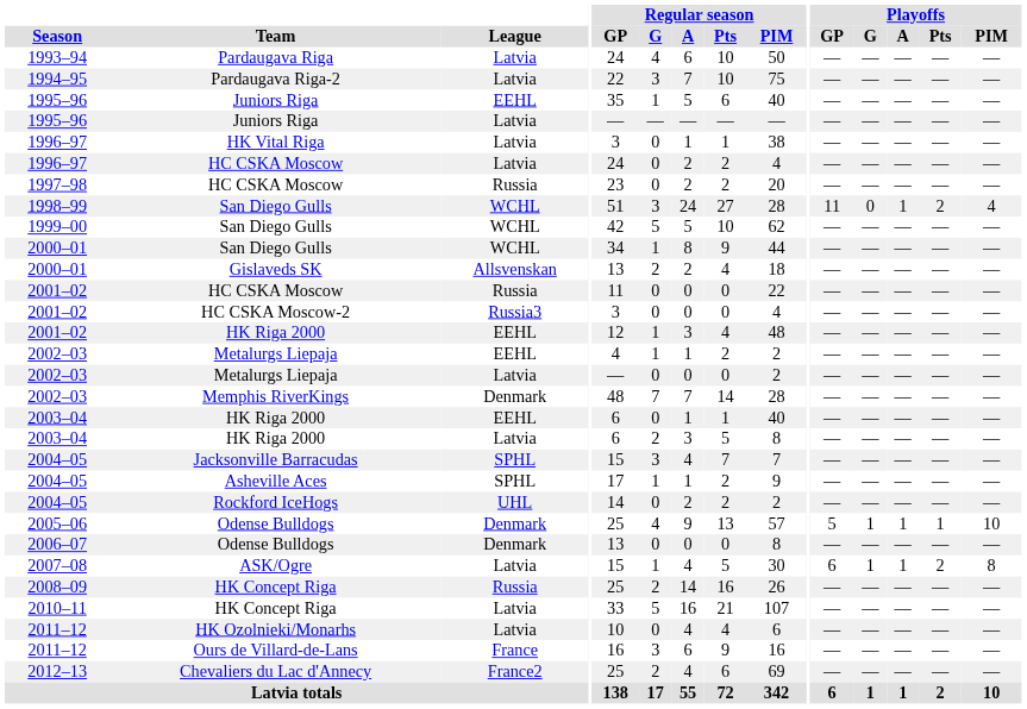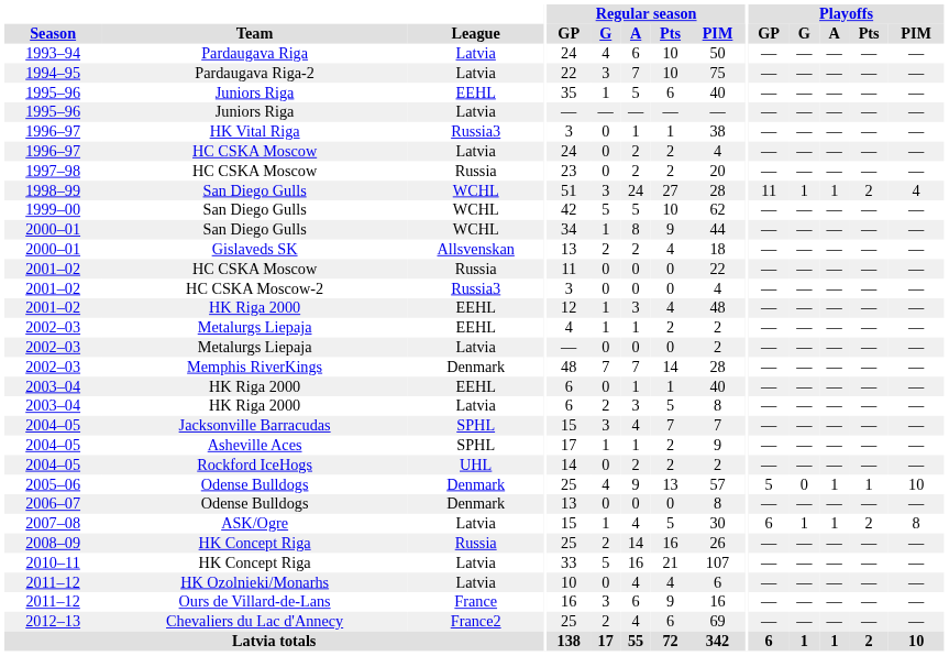 <table border="0" cellpadding="1" cellspacing="0" style="text-align:center; width:60em">
 <tr bgcolor="#e0e0e0">
 <th colspan="3" bgcolor="#ffffff"></th>
 <th rowspan="99" bgcolor="#ffffff"></th>
 <th colspan="5"><a href='#'>Regular season</a></th>
 <th rowspan="99" bgcolor="#ffffff"></th>
 <th colspan="5"><a href='#'>Playoffs</a></th>
 </tr>
 <tr bgcolor="#e0e0e0">
 <th><a href='#'>Season</a></th>
 <th>Team</th>
 <th>League</th>
 <th>GP</th>
 <th><a href='#'>G</a></th>
 <th><a href='#'>A</a></th>
 <th><a href='#'>Pts</a></th>
 <th><a href='#'>PIM</a></th>
 <th>GP</th>
 <th>G</th>
 <th>A</th>
 <th>Pts</th>
 <th>PIM</th>
 </tr>
 <tr>
 <td><a href='#'>1993–94</a></td>
 <td><a href='#'>Pardaugava Riga</a></td>
 <td><a href='#'>Latvia</a></td>
 <td>24</td>
 <td>4</td>
 <td>6</td>
 <td>10</td>
 <td>50</td>
 <td>—</td>
 <td>—</td>
 <td>—</td>
 <td>—</td>
 <td>—</td>
 </tr>
 <tr bgcolor="#f0f0f0">
 <td><a href='#'>1994–95</a></td>
 <td>Pardaugava Riga-2</td>
 <td>Latvia</td>
 <td>22</td>
 <td>3</td>
 <td>7</td>
 <td>10</td>
 <td>75</td>
 <td>—</td>
 <td>—</td>
 <td>—</td>
 <td>—</td>
 <td>—</td>
 </tr>
 <tr>
 <td><a href='#'>1995–96</a></td>
 <td><a href='#'>Juniors Riga</a></td>
 <td><a href='#'>EEHL</a></td>
 <td>35</td>
 <td>1</td>
 <td>5</td>
 <td>6</td>
 <td>40</td>
 <td>—</td>
 <td>—</td>
 <td>—</td>
 <td>—</td>
 <td>—</td>
 </tr>
 <tr bgcolor="#f0f0f0">
 <td><a href='#'>1995–96</a></td>
 <td>Juniors Riga</td>
 <td>Latvia</td>
 <td>—</td>
 <td>—</td>
 <td>—</td>
 <td>—</td>
 <td>—</td>
 <td>—</td>
 <td>—</td>
 <td>—</td>
 <td>—</td>
 <td>—</td>
 </tr>
 <tr>
 <td><a href='#'>1996–97</a></td>
 <td><a href='#'>HK Vital Riga</a></td>
-<td>Latvia</td>
+<td><a href='#'>Russia3</a></td>
 <td>3</td>
 <td>0</td>
 <td>1</td>
 <td>1</td>
 <td>38</td>
 <td>—</td>
 <td>—</td>
 <td>—</td>
 <td>—</td>
 <td>—</td>
 </tr>
 <tr bgcolor="#f0f0f0">
 <td><a href='#'>1996–97</a></td>
 <td><a href='#'>HC CSKA Moscow</a></td>
 <td>Latvia</td>
 <td>24</td>
 <td>0</td>
 <td>2</td>
 <td>2</td>
 <td>4</td>
 <td>—</td>
 <td>—</td>
 <td>—</td>
 <td>—</td>
 <td>—</td>
 </tr>
 <tr>
 <td><a href='#'>1997–98</a></td>
 <td>HC CSKA Moscow</td>
 <td>Russia</td>
 <td>23</td>
 <td>0</td>
 <td>2</td>
 <td>2</td>
 <td>20</td>
 <td>—</td>
 <td>—</td>
 <td>—</td>
 <td>—</td>
 <td>—</td>
 </tr>
 <tr bgcolor="#f0f0f0">
 <td><a href='#'>1998–99</a></td>
 <td><a href='#'>San Diego Gulls</a></td>
 <td><a href='#'>WCHL</a></td>
 <td>51</td>
 <td>3</td>
 <td>24</td>
 <td>27</td>
 <td>28</td>
 <td>11</td>
-<td>0</td>
+<td>1</td>
 <td>1</td>
 <td>2</td>
 <td>4</td>
 </tr>
 <tr>
 <td><a href='#'>1999–00</a></td>
 <td>San Diego Gulls</td>
 <td>WCHL</td>
 <td>42</td>
 <td>5</td>
 <td>5</td>
 <td>10</td>
 <td>62</td>
 <td>—</td>
 <td>—</td>
 <td>—</td>
 <td>—</td>
 <td>—</td>
 </tr>
 <tr bgcolor="#f0f0f0">
 <td><a href='#'>2000–01</a></td>
 <td>San Diego Gulls</td>
 <td>WCHL</td>
 <td>34</td>
 <td>1</td>
 <td>8</td>
 <td>9</td>
 <td>44</td>
 <td>—</td>
 <td>—</td>
 <td>—</td>
 <td>—</td>
 <td>—</td>
 </tr>
 <tr>
 <td><a href='#'>2000–01</a></td>
 <td><a href='#'>Gislaveds SK</a></td>
 <td><a href='#'>Allsvenskan</a></td>
 <td>13</td>
 <td>2</td>
 <td>2</td>
 <td>4</td>
 <td>18</td>
 <td>—</td>
 <td>—</td>
 <td>—</td>
 <td>—</td>
 <td>—</td>
 </tr>
 <tr bgcolor="#f0f0f0">
 <td><a href='#'>2001–02</a></td>
 <td>HC CSKA Moscow</td>
 <td>Russia</td>
 <td>11</td>
 <td>0</td>
 <td>0</td>
 <td>0</td>
 <td>22</td>
 <td>—</td>
 <td>—</td>
 <td>—</td>
 <td>—</td>
 <td>—</td>
 </tr>
 <tr>
 <td><a href='#'>2001–02</a></td>
 <td>HC CSKA Moscow-2</td>
 <td><a href='#'>Russia3</a></td>
 <td>3</td>
 <td>0</td>
 <td>0</td>
 <td>0</td>
 <td>4</td>
 <td>—</td>
 <td>—</td>
 <td>—</td>
 <td>—</td>
 <td>—</td>
 </tr>
 <tr bgcolor="#f0f0f0">
 <td><a href='#'>2001–02</a></td>
 <td><a href='#'>HK Riga 2000</a></td>
 <td>EEHL</td>
 <td>12</td>
 <td>1</td>
 <td>3</td>
 <td>4</td>
 <td>48</td>
 <td>—</td>
 <td>—</td>
 <td>—</td>
 <td>—</td>
 <td>—</td>
 </tr>
 <tr>
 <td><a href='#'>2002–03</a></td>
 <td><a href='#'>Metalurgs Liepaja</a></td>
 <td>EEHL</td>
 <td>4</td>
 <td>1</td>
 <td>1</td>
 <td>2</td>
 <td>2</td>
 <td>—</td>
 <td>—</td>
 <td>—</td>
 <td>—</td>
 <td>—</td>
 </tr>
 <tr bgcolor="#f0f0f0">
 <td><a href='#'>2002–03</a></td>
 <td>Metalurgs Liepaja</td>
 <td>Latvia</td>
 <td>—</td>
 <td>0</td>
 <td>0</td>
 <td>0</td>
 <td>2</td>
 <td>—</td>
 <td>—</td>
 <td>—</td>
 <td>—</td>
 <td>—</td>
 </tr>
 <tr>
 <td><a href='#'>2002–03</a></td>
 <td><a href='#'>Memphis RiverKings</a></td>
 <td>Denmark</td>
 <td>48</td>
 <td>7</td>
 <td>7</td>
 <td>14</td>
 <td>28</td>
 <td>—</td>
 <td>—</td>
 <td>—</td>
 <td>—</td>
 <td>—</td>
 </tr>
 <tr bgcolor="#f0f0f0">
 <td><a href='#'>2003–04</a></td>
 <td>HK Riga 2000</td>
 <td>EEHL</td>
 <td>6</td>
 <td>0</td>
 <td>1</td>
 <td>1</td>
 <td>40</td>
 <td>—</td>
 <td>—</td>
 <td>—</td>
 <td>—</td>
 <td>—</td>
 </tr>
 <tr>
 <td><a href='#'>2003–04</a></td>
 <td>HK Riga 2000</td>
 <td>Latvia</td>
 <td>6</td>
 <td>2</td>
 <td>3</td>
 <td>5</td>
 <td>8</td>
 <td>—</td>
 <td>—</td>
 <td>—</td>
 <td>—</td>
 <td>—</td>
 </tr>
 <tr bgcolor="#f0f0f0">
 <td><a href='#'>2004–05</a></td>
 <td><a href='#'>Jacksonville Barracudas</a></td>
 <td><a href='#'>SPHL</a></td>
 <td>15</td>
 <td>3</td>
 <td>4</td>
 <td>7</td>
 <td>7</td>
 <td>—</td>
 <td>—</td>
 <td>—</td>
 <td>—</td>
 <td>—</td>
 </tr>
 <tr>
 <td><a href='#'>2004–05</a></td>
 <td><a href='#'>Asheville Aces</a></td>
 <td>SPHL</td>
 <td>17</td>
 <td>1</td>
 <td>1</td>
 <td>2</td>
 <td>9</td>
 <td>—</td>
 <td>—</td>
 <td>—</td>
 <td>—</td>
 <td>—</td>
 </tr>
 <tr bgcolor="#f0f0f0">
 <td><a href='#'>2004–05</a></td>
 <td><a href='#'>Rockford IceHogs</a></td>
 <td><a href='#'>UHL</a></td>
 <td>14</td>
 <td>0</td>
 <td>2</td>
 <td>2</td>
 <td>2</td>
 <td>—</td>
 <td>—</td>
 <td>—</td>
 <td>—</td>
 <td>—</td>
 </tr>
 <tr>
 <td><a href='#'>2005–06</a></td>
 <td><a href='#'>Odense Bulldogs</a></td>
 <td><a href='#'>Denmark</a></td>
 <td>25</td>
 <td>4</td>
 <td>9</td>
 <td>13</td>
 <td>57</td>
 <td>5</td>
-<td>1</td>
+<td>0</td>
 <td>1</td>
 <td>1</td>
 <td>10</td>
 </tr>
 <tr bgcolor="#f0f0f0">
 <td><a href='#'>2006–07</a></td>
 <td>Odense Bulldogs</td>
 <td>Denmark</td>
 <td>13</td>
 <td>0</td>
 <td>0</td>
 <td>0</td>
 <td>8</td>
 <td>—</td>
 <td>—</td>
 <td>—</td>
 <td>—</td>
 <td>—</td>
 </tr>
 <tr>
 <td><a href='#'>2007–08</a></td>
 <td><a href='#'>ASK/Ogre</a></td>
 <td>Latvia</td>
 <td>15</td>
 <td>1</td>
 <td>4</td>
 <td>5</td>
 <td>30</td>
 <td>6</td>
 <td>1</td>
 <td>1</td>
 <td>2</td>
 <td>8</td>
 </tr>
 <tr bgcolor="#f0f0f0">
 <td><a href='#'>2008–09</a></td>
 <td><a href='#'>HK Concept Riga</a></td>
 <td><a href='#'>Russia</a></td>
 <td>25</td>
 <td>2</td>
 <td>14</td>
 <td>16</td>
 <td>26</td>
 <td>—</td>
 <td>—</td>
 <td>—</td>
 <td>—</td>
 <td>—</td>
 </tr>
 <tr>
 <td><a href='#'>2010–11</a></td>
 <td>HK Concept Riga</td>
 <td>Latvia</td>
 <td>33</td>
 <td>5</td>
 <td>16</td>
 <td>21</td>
 <td>107</td>
 <td>—</td>
 <td>—</td>
 <td>—</td>
 <td>—</td>
 <td>—</td>
 </tr>
 <tr bgcolor="#f0f0f0">
 <td><a href='#'>2011–12</a></td>
 <td><a href='#'>HK Ozolnieki/Monarhs</a></td>
 <td>Latvia</td>
 <td>10</td>
 <td>0</td>
 <td>4</td>
 <td>4</td>
 <td>6</td>
 <td>—</td>
 <td>—</td>
 <td>—</td>
 <td>—</td>
 <td>—</td>
 </tr>
 <tr>
 <td><a href='#'>2011–12</a></td>
 <td><a href='#'>Ours de Villard-de-Lans</a></td>
 <td><a href='#'>France</a></td>
 <td>16</td>
 <td>3</td>
 <td>6</td>
 <td>9</td>
 <td>16</td>
 <td>—</td>
 <td>—</td>
 <td>—</td>
 <td>—</td>
 <td>—</td>
 </tr>
 <tr bgcolor="#f0f0f0">
 <td><a href='#'>2012–13</a></td>
 <td><a href='#'>Chevaliers du Lac d'Annecy</a></td>
 <td><a href='#'>France2</a></td>
 <td>25</td>
 <td>2</td>
 <td>4</td>
 <td>6</td>
 <td>69</td>
 <td>—</td>
 <td>—</td>
 <td>—</td>
 <td>—</td>
 <td>—</td>
 </tr>
 <tr>
 </tr>
 <tr ALIGN="center" bgcolor="#e0e0e0">
 <th colspan="3">Latvia totals</th>
 <th ALIGN="center">138</th>
 <th ALIGN="center">17</th>
 <th ALIGN="center">55</th>
 <th ALIGN="center">72</th>
 <th ALIGN="center">342</th>
 <th ALIGN="center">6</th>
 <th ALIGN="center">1</th>
 <th ALIGN="center">1</th>
 <th ALIGN="center">2</th>
 <th ALIGN="center">10</th>
 </tr>
 </table>
